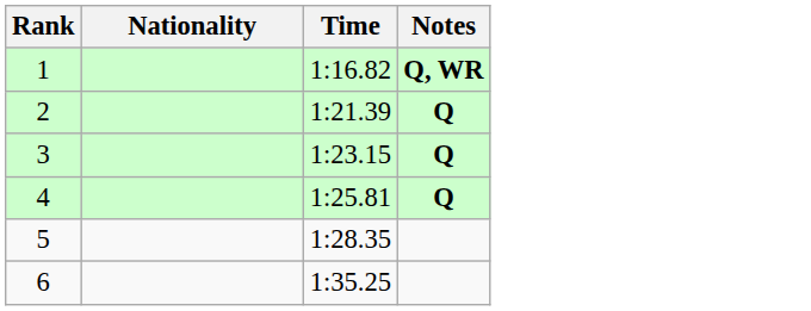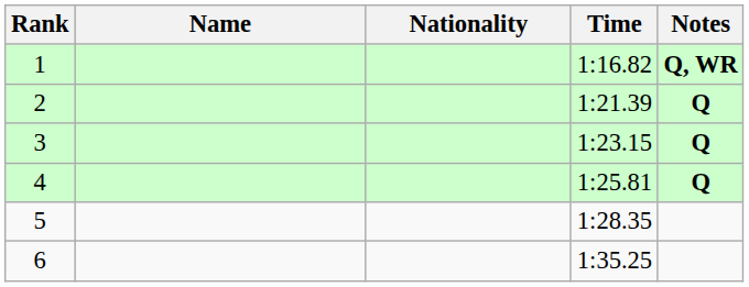 <table class="wikitable sortable" style="text-align:center">
 <tr>
 <th>Rank</th>
+<th style="width:180px">Name</th>
 <th style="width:125px">Nationality</th>
 <th>Time</th>
 <th>Notes</th>
 </tr>
 <tr style="background:#cfc;">
 <td>1</td>
 <td style="text-align:left;"></td>
+<td style="text-align:left;"></td>
 <td>1:16.82</td>
 <td><strong>Q, WR</strong></td>
 </tr>
 <tr style="background:#cfc;">
 <td>2</td>
+<td style="text-align:left;"></td>
 <td style="text-align:left;"></td>
 <td>1:21.39</td>
 <td><strong>Q</strong></td>
 </tr>
 <tr style="background:#cfc;">
 <td>3</td>
 <td style="text-align:left;"></td>
+<td style="text-align:left;"></td>
 <td>1:23.15</td>
 <td><strong>Q</strong></td>
 </tr>
 <tr style="background:#cfc;">
 <td>4</td>
+<td style="text-align:left;"></td>
 <td style="text-align:left;"></td>
 <td>1:25.81</td>
 <td><strong>Q</strong></td>
 </tr>
 <tr>
 <td>5</td>
 <td style="text-align:left;"></td>
+<td style="text-align:left;"></td>
 <td>1:28.35</td>
 <td></td>
 </tr>
 <tr>
 <td>6</td>
 <td style="text-align:left;"></td>
+<td style="text-align:left;"></td>
 <td>1:35.25</td>
 <td></td>
 </tr>
 </table>
